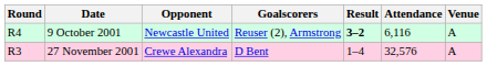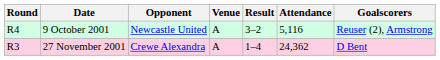 <table class="wikitable">
 <tr>
 <th>Round</th>
 <th>Date</th>
 <th>Opponent</th>
-<th>Goalscorers</th>
+<th>Venue</th>
 <th>Result</th>
 <th>Attendance</th>
-<th>Venue</th>
+<th>Goalscorers</th>
 </tr>
 <tr style="background-color: #d0ffe3;">
 <td>R4</td>
 <td>9 October 2001</td>
 <td><a href='#'>Newcastle United</a></td>
+<td>A</td>
+<td>3–2</td>
+<td>5,116</td>
 <td><a href='#'>Reuser</a> (2), <a href='#'>Armstrong</a></td>
-<td><strong>3–2</strong></td>
-<td>6,116</td>
-<td>A</td>
 </tr>
 <tr style="background-color: #ffd0e3;">
 <td>R3</td>
 <td>27 November 2001</td>
 <td><a href='#'>Crewe Alexandra</a></td>
+<td>A</td>
+<td>1–4</td>
+<td>24,362</td>
 <td><a href='#'>D Bent</a></td>
-<td>1–4</td>
-<td>32,576</td>
-<td>A</td>
 </tr>
 </table>
